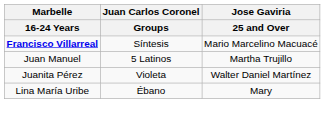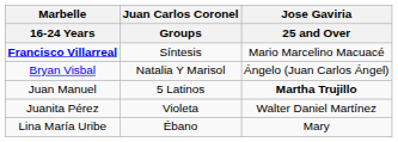 <table class="wikitable" style="text-align:center">
 <tr>
 <th>Marbelle</th>
 <th>Juan Carlos Coronel</th>
 <th>Jose Gaviria</th>
 </tr>
 <tr>
 <th>16-24 Years</th>
 <th>Groups</th>
 <th>25 and Over</th>
 </tr>
 <tr>
 <td><strong><a href='#'>Francisco Villarreal</a></strong></td>
 <td>Síntesis</td>
 <td>Mario Marcelino Macuacé</td>
 </tr>
 <tr>
+<td><a href='#'>Bryan Visbal</a></td>
+<td>Natalia Y Marisol</td>
+<td>Ángelo (Juan Carlos Ángel)</td>
+</tr>
+<tr>
 <td>Juan Manuel</td>
 <td>5 Latinos</td>
-<td>Martha Trujillo</td>
+<td><strong>Martha Trujillo</strong></td>
 </tr>
 <tr>
 <td>Juanita Pérez</td>
 <td>Violeta</td>
 <td>Walter Daniel Martínez</td>
 </tr>
 <tr>
 <td>Lina María Uribe</td>
 <td>Ébano</td>
 <td>Mary</td>
 </tr>
 </table>
